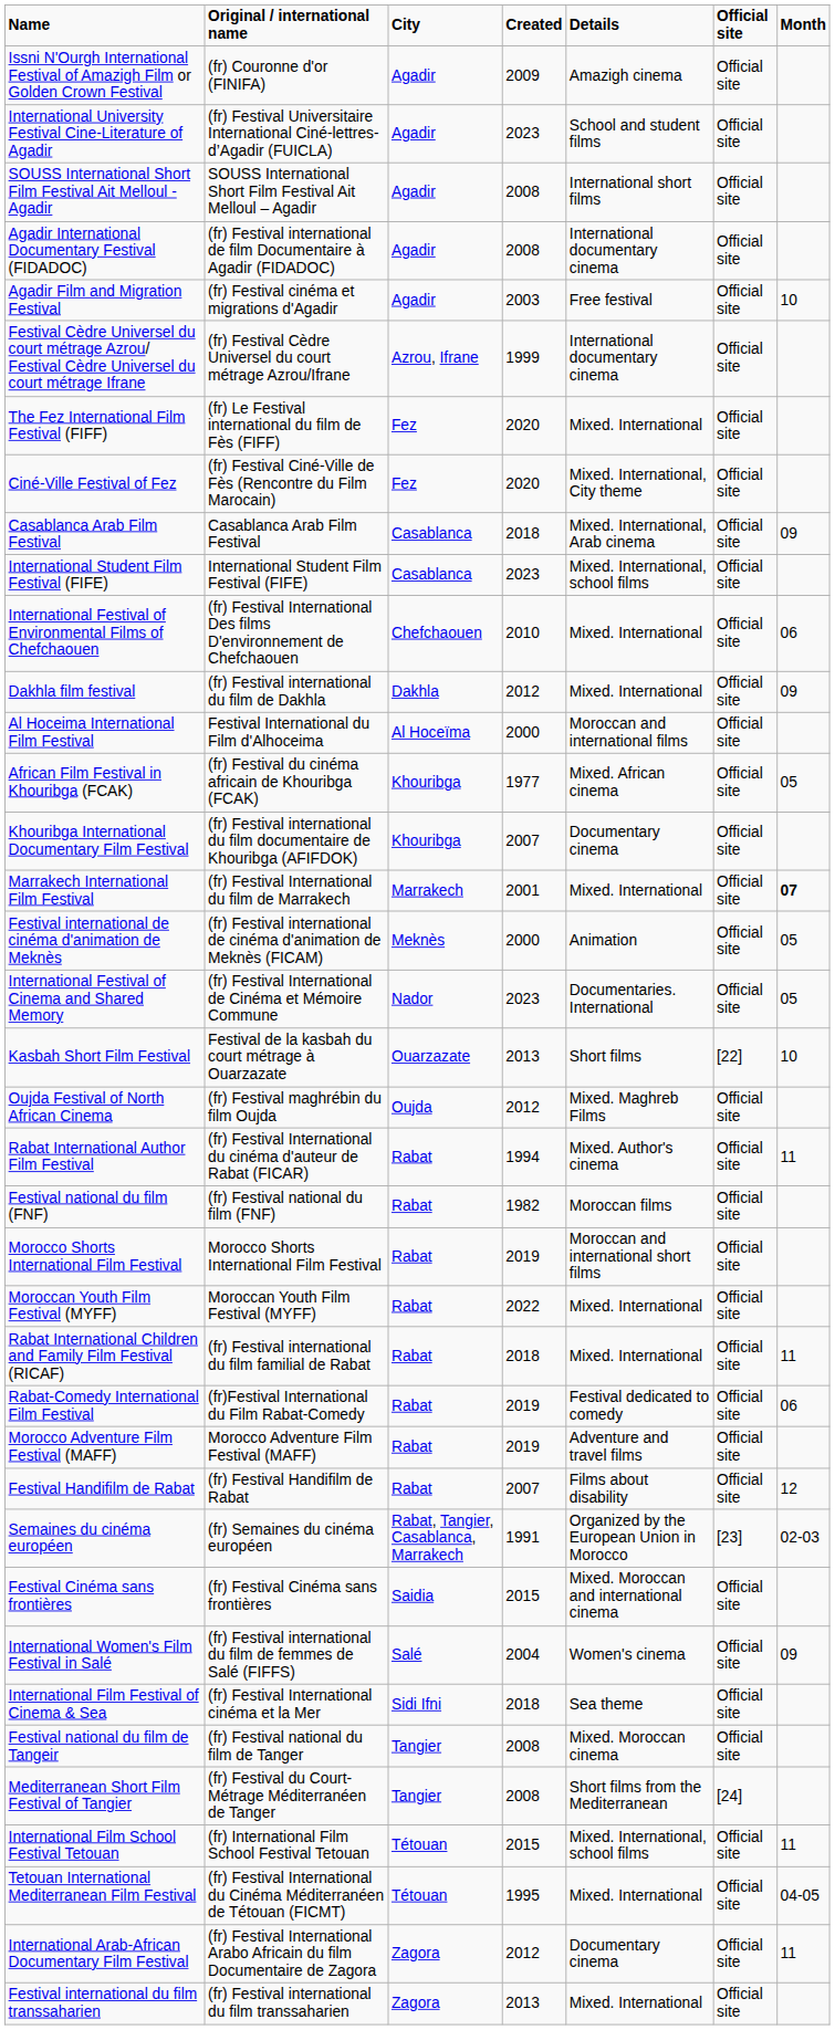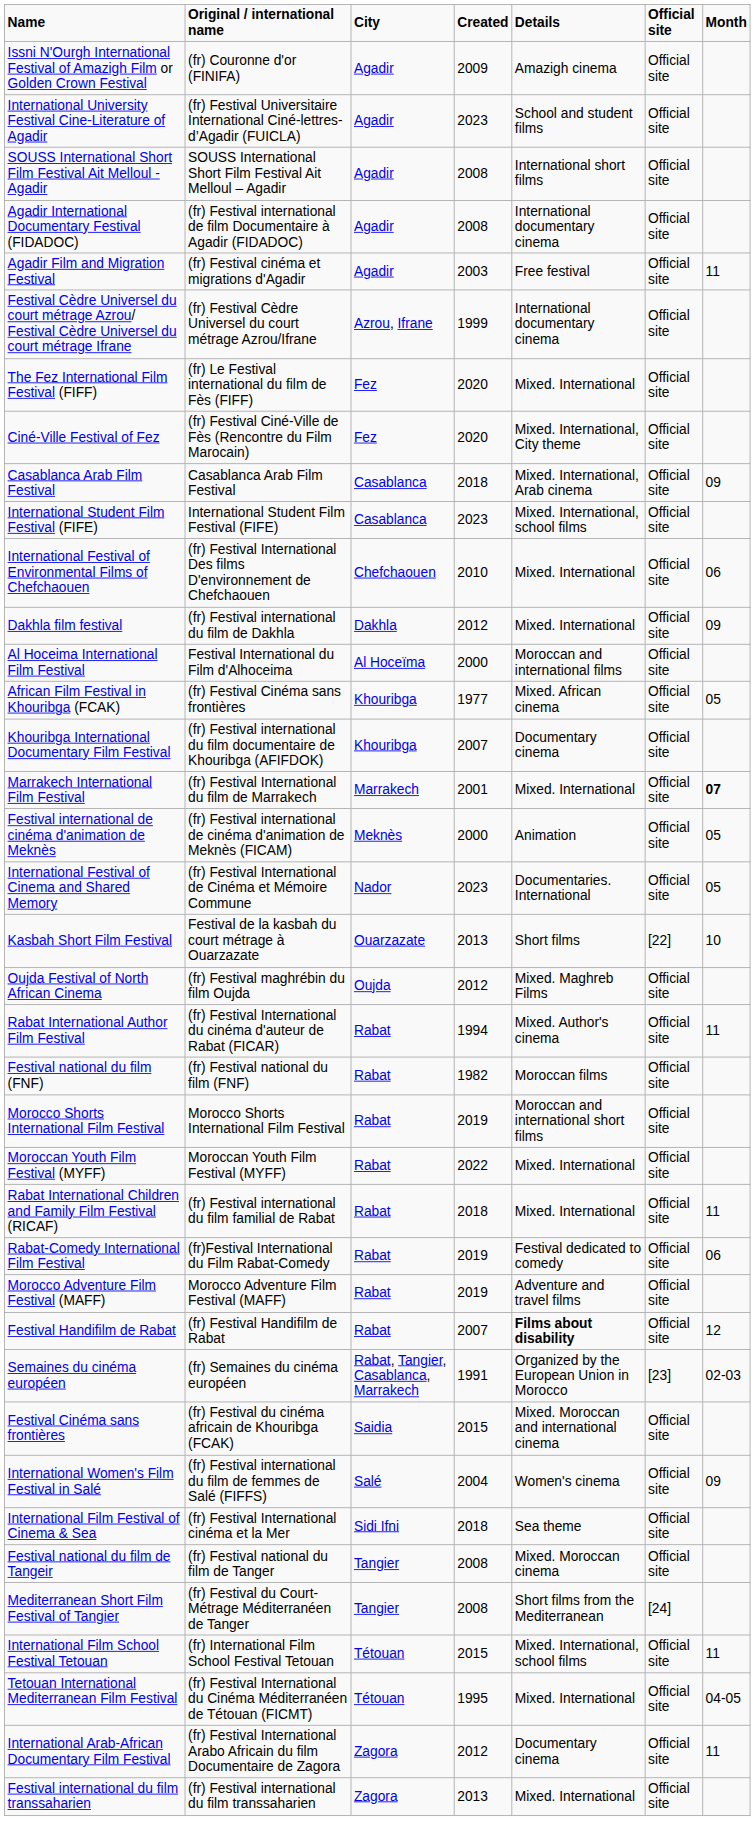 <table class="wikitable">
 <tr>
 <td><strong>Name</strong></td>
 <td><strong>Original / international name</strong></td>
 <td><strong>City</strong></td>
 <td><strong>Created</strong></td>
 <td><strong>Details</strong></td>
 <td><strong>Official site</strong></td>
 <td><strong>Month</strong></td>
 </tr>
 <tr>
 <td><a href='#'>Issni N'Ourgh International Festival of Amazigh Film</a> or <a href='#'>Golden Crown Festival</a></td>
 <td>(fr) Couronne d'or (FINIFA)</td>
 <td><a href='#'>Agadir</a></td>
 <td>2009</td>
 <td>Amazigh cinema</td>
 <td>Official site</td>
 <td></td>
 </tr>
 <tr>
 <td><a href='#'>International University Festival Cine-Literature of Agadir</a></td>
 <td>(fr) Festival Universitaire International Ciné-lettres-d’Agadir (FUICLA)</td>
 <td><a href='#'>Agadir</a></td>
 <td>2023</td>
 <td>School and student films</td>
 <td>Official site</td>
 <td></td>
 </tr>
 <tr>
 <td><a href='#'>SOUSS International Short Film Festival Ait Melloul - Agadir</a></td>
 <td>SOUSS International Short Film Festival Ait Melloul – Agadir</td>
 <td><a href='#'>Agadir</a></td>
 <td>2008</td>
 <td>International short films</td>
 <td>Official site</td>
 <td></td>
 </tr>
 <tr>
 <td><a href='#'>Agadir International Documentary Festival</a> (FIDADOC)</td>
 <td>(fr) Festival international de film Documentaire à Agadir (FIDADOC)</td>
 <td><a href='#'>Agadir</a></td>
 <td>2008</td>
 <td>International documentary cinema</td>
 <td>Official site</td>
 <td></td>
 </tr>
 <tr>
 <td><a href='#'>Agadir Film and Migration Festival</a></td>
 <td>(fr) Festival cinéma et migrations d'Agadir</td>
 <td><a href='#'>Agadir</a></td>
 <td>2003</td>
 <td>Free festival</td>
 <td>Official site</td>
-<td>10</td>
+<td>11</td>
 </tr>
 <tr>
 <td><a href='#'>Festival Cèdre Universel du court métrage Azrou</a>/ <a href='#'>Festival Cèdre Universel du court métrage Ifrane</a></td>
 <td>(fr) Festival Cèdre Universel du court métrage Azrou/Ifrane</td>
 <td><a href='#'>Azrou</a>, <a href='#'>Ifrane</a></td>
 <td>1999</td>
 <td>International documentary cinema</td>
 <td>Official site</td>
 <td></td>
 </tr>
 <tr>
 <td><a href='#'>The Fez International Film Festival</a> (FIFF)</td>
 <td>(fr) Le Festival international du film de Fès (FIFF)</td>
 <td><a href='#'>Fez</a></td>
 <td>2020</td>
 <td>Mixed. International</td>
 <td>Official site</td>
 <td></td>
 </tr>
 <tr>
 <td><a href='#'>Ciné-Ville Festival of Fez</a></td>
 <td>(fr) Festival Ciné-Ville de Fès (Rencontre du Film Marocain)</td>
 <td><a href='#'>Fez</a></td>
 <td>2020</td>
 <td>Mixed. International, City theme</td>
 <td>Official site</td>
 <td></td>
 </tr>
 <tr>
 <td><a href='#'>Casablanca Arab Film Festival</a></td>
 <td>Casablanca Arab Film Festival</td>
 <td><a href='#'>Casablanca</a></td>
 <td>2018</td>
 <td>Mixed. International, Arab cinema</td>
 <td>Official site</td>
 <td>09</td>
 </tr>
 <tr>
 <td><a href='#'>International Student Film Festival</a> (FIFE)</td>
 <td>International Student Film Festival (FIFE)</td>
 <td><a href='#'>Casablanca</a></td>
 <td>2023</td>
 <td>Mixed. International, school films</td>
 <td>Official site</td>
 <td></td>
 </tr>
 <tr>
 <td><a href='#'>International Festival of Environmental Films of Chefchaouen</a></td>
 <td>(fr) Festival International Des films D'environnement de Chefchaouen</td>
 <td><a href='#'>Chefchaouen</a></td>
 <td>2010</td>
 <td>Mixed. International</td>
 <td>Official site</td>
 <td>06</td>
 </tr>
 <tr>
 <td><a href='#'>Dakhla film festival</a></td>
 <td>(fr) Festival international du film de Dakhla</td>
 <td><a href='#'>Dakhla</a></td>
 <td>2012</td>
 <td>Mixed. International</td>
 <td>Official site</td>
 <td>09</td>
 </tr>
 <tr>
 <td><a href='#'>Al Hoceima International Film Festival</a></td>
 <td>Festival International du Film d'Alhoceima</td>
 <td><a href='#'>Al Hoceïma</a></td>
 <td>2000</td>
 <td>Moroccan and international films</td>
 <td>Official site</td>
 <td></td>
 </tr>
 <tr>
 <td><a href='#'>African Film Festival in Khouribga</a> (FCAK)</td>
-<td>(fr) Festival du cinéma africain de Khouribga (FCAK)</td>
+<td>(fr) Festival Cinéma sans frontières</td>
 <td><a href='#'>Khouribga</a></td>
 <td>1977</td>
 <td>Mixed. African cinema</td>
 <td>Official site</td>
 <td>05</td>
 </tr>
 <tr>
 <td><a href='#'>Khouribga International Documentary Film Festival</a></td>
 <td>(fr) Festival international du film documentaire de Khouribga (AFIFDOK)</td>
 <td><a href='#'>Khouribga</a></td>
 <td>2007</td>
 <td>Documentary cinema</td>
 <td>Official site</td>
 <td></td>
 </tr>
 <tr>
 <td><a href='#'>Marrakech International Film Festival</a></td>
 <td>(fr) Festival International du film de Marrakech</td>
 <td><a href='#'>Marrakech</a></td>
 <td>2001</td>
 <td>Mixed. International</td>
 <td>Official site</td>
 <td><strong>07</strong></td>
 </tr>
 <tr>
 <td><a href='#'>Festival international de cinéma d'animation de Meknès</a></td>
 <td>(fr) Festival international de cinéma d'animation de Meknès (FICAM)</td>
 <td><a href='#'>Meknès</a></td>
 <td>2000</td>
 <td>Animation</td>
 <td>Official site</td>
 <td>05</td>
 </tr>
 <tr>
 <td><a href='#'>International Festival of Cinema and Shared Memory</a></td>
 <td>(fr) Festival International de Cinéma et Mémoire Commune</td>
 <td><a href='#'>Nador</a></td>
 <td>2023</td>
 <td>Documentaries. International</td>
 <td>Official site</td>
 <td>05</td>
 </tr>
 <tr>
 <td><a href='#'>Kasbah Short Film Festival</a></td>
 <td>Festival de la kasbah du court métrage à Ouarzazate</td>
 <td><a href='#'>Ouarzazate</a></td>
 <td>2013</td>
 <td>Short films</td>
 <td>[22]</td>
 <td>10</td>
 </tr>
 <tr>
 <td><a href='#'>Oujda Festival of North African Cinema</a></td>
 <td>(fr) Festival maghrébin du film Oujda</td>
 <td><a href='#'>Oujda</a></td>
 <td>2012</td>
 <td>Mixed. Maghreb Films</td>
 <td>Official site</td>
 <td></td>
 </tr>
 <tr>
 <td><a href='#'>Rabat International Author Film Festival</a></td>
 <td>(fr) Festival International du cinéma d'auteur de Rabat (FICAR)</td>
 <td><a href='#'>Rabat</a></td>
 <td>1994</td>
 <td>Mixed. Author's cinema</td>
 <td>Official site</td>
 <td>11</td>
 </tr>
 <tr>
 <td><a href='#'>Festival national du film</a> (FNF)</td>
 <td>(fr) Festival national du film (FNF)</td>
 <td><a href='#'>Rabat</a></td>
 <td>1982</td>
 <td>Moroccan films</td>
 <td>Official site</td>
 <td></td>
 </tr>
 <tr>
 <td><a href='#'>Morocco Shorts International Film Festival</a></td>
 <td>Morocco Shorts International Film Festival</td>
 <td><a href='#'>Rabat</a></td>
 <td>2019</td>
 <td>Moroccan and international short films</td>
 <td>Official site</td>
 <td></td>
 </tr>
 <tr>
 <td><a href='#'>Moroccan Youth Film Festival</a> (MYFF)</td>
 <td>Moroccan Youth Film Festival (MYFF)</td>
 <td><a href='#'>Rabat</a></td>
 <td>2022</td>
 <td>Mixed. International</td>
 <td>Official site</td>
 <td></td>
 </tr>
 <tr>
 <td><a href='#'>Rabat International Children and Family Film Festival</a> (RICAF)</td>
 <td>(fr) Festival international du film familial de Rabat</td>
 <td><a href='#'>Rabat</a></td>
 <td>2018</td>
 <td>Mixed. International</td>
 <td>Official site</td>
 <td>11</td>
 </tr>
 <tr>
 <td><a href='#'>Rabat-Comedy International Film Festival</a></td>
 <td>(fr)Festival International du Film Rabat-Comedy</td>
 <td><a href='#'>Rabat</a></td>
 <td>2019</td>
 <td>Festival dedicated to comedy</td>
 <td>Official site</td>
 <td>06</td>
 </tr>
 <tr>
 <td><a href='#'>Morocco Adventure Film Festival</a> (MAFF)</td>
 <td>Morocco Adventure Film Festival (MAFF)</td>
 <td><a href='#'>Rabat</a></td>
 <td>2019</td>
 <td>Adventure and travel films</td>
 <td>Official site</td>
 <td></td>
 </tr>
 <tr>
 <td><a href='#'>Festival Handifilm de Rabat</a></td>
 <td>(fr) Festival Handifilm de Rabat</td>
 <td><a href='#'>Rabat</a></td>
 <td>2007</td>
-<td>Films about disability</td>
+<td><strong>Films about disability</strong></td>
 <td>Official site</td>
 <td>12</td>
 </tr>
 <tr>
 <td><a href='#'>Semaines du cinéma européen</a></td>
 <td>(fr) Semaines du cinéma européen</td>
 <td><a href='#'>Rabat</a>, <a href='#'>Tangier</a>, <a href='#'>Casablanca</a>,<br><a href='#'>Marrakech</a></td>
 <td>1991</td>
 <td>Organized by the European Union in Morocco</td>
 <td>[23]</td>
 <td>02-03</td>
 </tr>
 <tr>
 <td><a href='#'>Festival Cinéma sans frontières</a></td>
-<td>(fr) Festival Cinéma sans frontières</td>
+<td>(fr) Festival du cinéma africain de Khouribga (FCAK)</td>
 <td><a href='#'>Saidia</a></td>
 <td>2015</td>
 <td>Mixed. Moroccan and international cinema</td>
 <td>Official site</td>
 <td></td>
 </tr>
 <tr>
 <td><a href='#'>International Women's Film Festival in Salé</a></td>
 <td>(fr) Festival international du film de femmes de Salé (FIFFS)</td>
 <td><a href='#'>Salé</a></td>
 <td>2004</td>
 <td>Women's cinema</td>
 <td>Official site</td>
 <td>09</td>
 </tr>
 <tr>
 <td><a href='#'>International Film Festival of Cinema & Sea</a></td>
 <td>(fr) Festival International cinéma et la Mer</td>
 <td><a href='#'>Sidi Ifni</a></td>
 <td>2018</td>
 <td>Sea theme</td>
 <td>Official site</td>
 <td></td>
 </tr>
 <tr>
 <td><a href='#'>Festival national du film de Tangeir</a></td>
 <td>(fr) Festival national du film de Tanger</td>
 <td><a href='#'>Tangier</a></td>
 <td>2008</td>
 <td>Mixed. Moroccan cinema</td>
 <td>Official site</td>
 <td></td>
 </tr>
 <tr>
 <td><a href='#'>Mediterranean Short Film Festival of Tangier</a></td>
 <td>(fr) Festival du Court-Métrage Méditerranéen de Tanger</td>
 <td><a href='#'>Tangier</a></td>
 <td>2008</td>
 <td>Short films from the Mediterranean</td>
 <td>[24]</td>
 <td></td>
 </tr>
 <tr>
 <td><a href='#'>International Film School Festival Tetouan</a></td>
 <td>(fr) International Film School Festival Tetouan</td>
 <td><a href='#'>Tétouan</a></td>
 <td>2015</td>
 <td>Mixed. International, school films</td>
 <td>Official site</td>
 <td>11</td>
 </tr>
 <tr>
 <td><a href='#'>Tetouan International Mediterranean Film Festival</a>  </td>
 <td>(fr) Festival International du Cinéma Méditerranéen de Tétouan (FICMT)</td>
 <td><a href='#'>Tétouan</a></td>
 <td>1995</td>
 <td>Mixed. International</td>
 <td>Official site</td>
 <td>04-05</td>
 </tr>
 <tr>
 <td><a href='#'>International Arab-African Documentary Film Festival</a></td>
 <td>(fr) Festival International Arabo Africain du film Documentaire de Zagora</td>
 <td><a href='#'>Zagora</a></td>
 <td>2012</td>
 <td>Documentary cinema</td>
 <td>Official site</td>
 <td>11</td>
 </tr>
 <tr>
 <td><a href='#'>Festival international du film transsaharien</a></td>
 <td>(fr) Festival international du film transsaharien</td>
 <td><a href='#'>Zagora</a></td>
 <td>2013</td>
 <td>Mixed. International</td>
 <td>Official site</td>
 <td></td>
 </tr>
 </table>
